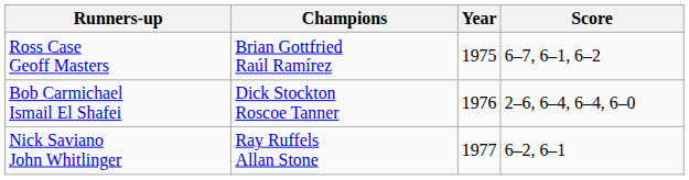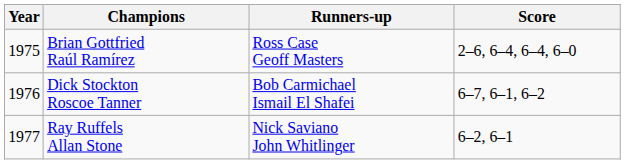 <table class="wikitable">
 <tr>
+<th>Year</th>
+<th width="200">Champions</th>
 <th width="200">Runners-up</th>
-<th width="200">Champions</th>
-<th>Year</th>
 <th width="160">Score</th>
 </tr>
 <tr>
+<td>1975</td>
+<td> <a href='#'>Brian Gottfried</a><br> <a href='#'>Raúl Ramírez</a></td>
 <td> <a href='#'>Ross Case</a><br> <a href='#'>Geoff Masters</a></td>
-<td> <a href='#'>Brian Gottfried</a><br> <a href='#'>Raúl Ramírez</a></td>
-<td>1975</td>
+<td>2–6, 6–4, 6–4, 6–0</td>
+</tr>
+<tr>
+<td>1976</td>
+<td> <a href='#'>Dick Stockton</a><br> <a href='#'>Roscoe Tanner</a></td>
+<td> <a href='#'>Bob Carmichael</a><br> <a href='#'>Ismail El Shafei</a></td>
 <td>6–7, 6–1, 6–2</td>
 </tr>
 <tr>
-<td> <a href='#'>Bob Carmichael</a><br> <a href='#'>Ismail El Shafei</a></td>
-<td> <a href='#'>Dick Stockton</a><br> <a href='#'>Roscoe Tanner</a></td>
-<td>1976</td>
-<td>2–6, 6–4, 6–4, 6–0</td>
-</tr>
-<tr>
+<td>1977</td>
+<td> <a href='#'>Ray Ruffels</a><br> <a href='#'>Allan Stone</a></td>
 <td> <a href='#'>Nick Saviano</a><br> <a href='#'>John Whitlinger</a></td>
-<td> <a href='#'>Ray Ruffels</a><br> <a href='#'>Allan Stone</a></td>
-<td>1977</td>
 <td>6–2, 6–1</td>
 </tr>
 </table>
